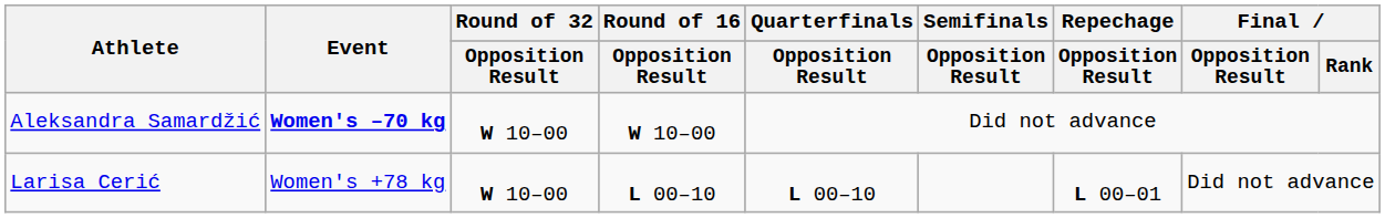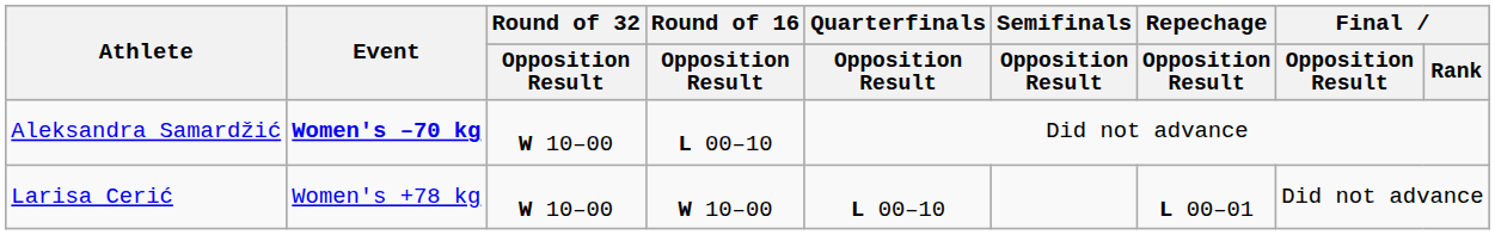 <table class="wikitable" style="font-size:90%">
 <tr>
 <th rowspan="2">Athlete</th>
 <th rowspan="2">Event</th>
 <th>Round of 32</th>
 <th>Round of 16</th>
 <th>Quarterfinals</th>
 <th>Semifinals</th>
 <th>Repechage</th>
 <th colspan=2>Final / </th>
 </tr>
 <tr style="font-size:95%">
 <th>Opposition<br>Result</th>
 <th>Opposition<br>Result</th>
 <th>Opposition<br>Result</th>
 <th>Opposition<br>Result</th>
 <th>Opposition<br>Result</th>
 <th>Opposition<br>Result</th>
 <th>Rank</th>
 </tr>
 <tr align=center>
 <td align=left><a href='#'>Aleksandra Samardžić</a></td>
 <td align=left><strong><a href='#'>Women's –70 kg</a></strong></td>
 <td><br><strong>W</strong> 10–00</td>
-<td><br><strong>W</strong> 10–00</td>
+<td><br><strong>L</strong> 00–10</td>
 <td colspan=5>Did not advance</td>
 </tr>
 <tr align=center>
 <td align=left><a href='#'>Larisa Cerić</a></td>
 <td align=left><a href='#'>Women's +78 kg</a></td>
 <td><br><strong>W</strong> 10–00</td>
-<td><br><strong>L</strong> 00–10</td>
+<td><br><strong>W</strong> 10–00</td>
 <td><br><strong>L</strong> 00–10</td>
 <td></td>
 <td><br><strong>L</strong> 00–01</td>
 <td Colspan=2>Did not advance</td>
 </tr>
 </table>
